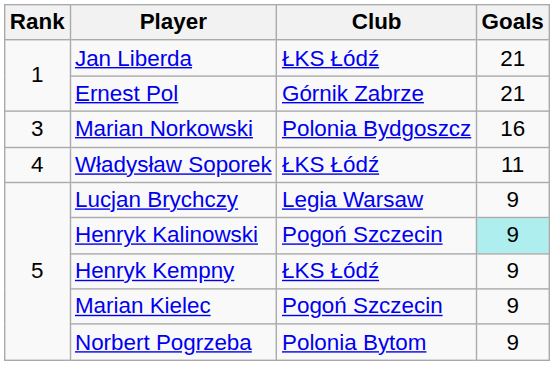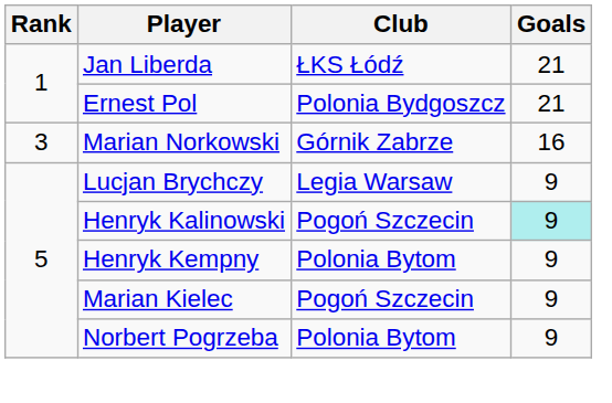 <table class="wikitable" style="text-align:center">
 <tr>
 <th>Rank</th>
 <th>Player</th>
 <th>Club</th>
 <th>Goals</th>
 </tr>
 <tr>
 <td rowspan="2">1</td>
 <td align="left"> <a href='#'>Jan Liberda</a></td>
 <td align="left"><a href='#'>ŁKS Łódź</a></td>
 <td>21</td>
 </tr>
 <tr>
 <td align="left"> <a href='#'>Ernest Pol</a></td>
-<td align="left"><a href='#'>Górnik Zabrze</a></td>
+<td align="left"><a href='#'>Polonia Bydgoszcz</a></td>
 <td>21</td>
 </tr>
 <tr>
 <td rowspan="1">3</td>
 <td align="left"> <a href='#'>Marian Norkowski</a></td>
-<td align="left"><a href='#'>Polonia Bydgoszcz</a></td>
+<td align="left"><a href='#'>Górnik Zabrze</a></td>
 <td>16</td>
-</tr>
-<tr>
-<td rowspan="1">4</td>
-<td align="left"> <a href='#'>Władysław Soporek</a></td>
-<td align="left"><a href='#'>ŁKS Łódź</a></td>
-<td>11</td>
 </tr>
 <tr>
 <td rowspan="5">5</td>
 <td align="left"> <a href='#'>Lucjan Brychczy</a></td>
 <td align="left"><a href='#'>Legia Warsaw</a></td>
 <td>9</td>
 </tr>
 <tr>
 <td align="left"> <a href='#'>Henryk Kalinowski</a></td>
 <td align="left"><a href='#'>Pogoń Szczecin</a></td>
 <td style="background: paleturquoise;">9</td>
 </tr>
 <tr>
 <td align="left"> <a href='#'>Henryk Kempny</a></td>
-<td align="left"><a href='#'>ŁKS Łódź</a></td>
+<td align="left"><a href='#'>Polonia Bytom</a></td>
 <td>9</td>
 </tr>
 <tr>
 <td align="left"> <a href='#'>Marian Kielec</a></td>
 <td align="left"><a href='#'>Pogoń Szczecin</a></td>
 <td>9</td>
 </tr>
 <tr>
 <td align="left"> <a href='#'>Norbert Pogrzeba</a></td>
 <td align="left"><a href='#'>Polonia Bytom</a></td>
 <td>9</td>
 </tr>
 </table>
